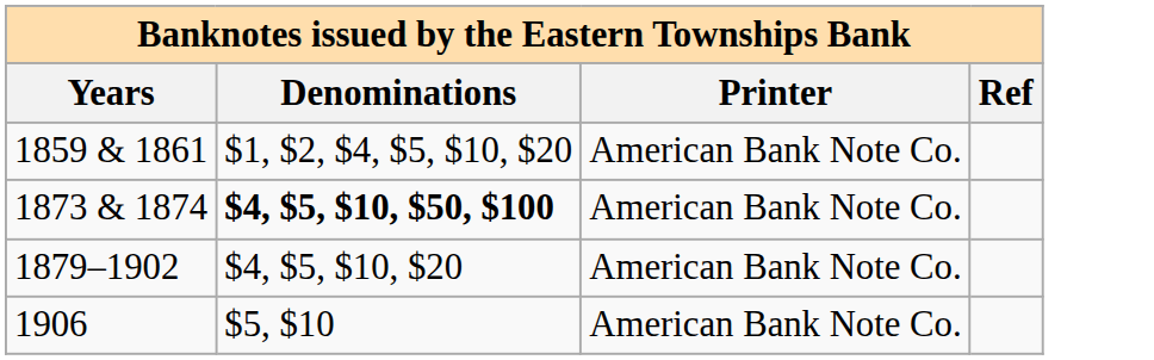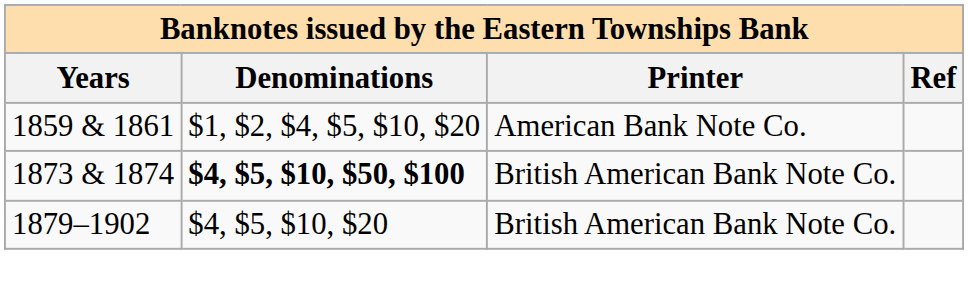 <table class="wikitable">
 <tr>
 <th colspan="4" style="background:#ffdead;">Banknotes issued by the Eastern Townships Bank</th>
 </tr>
 <tr>
 <th>Years</th>
 <th>Denominations</th>
 <th>Printer</th>
 <th>Ref</th>
 </tr>
 <tr>
 <td>1859 & 1861</td>
 <td>$1, $2, $4, $5, $10, $20</td>
 <td>American Bank Note Co.</td>
 <td></td>
 </tr>
 <tr>
 <td>1873 & 1874</td>
 <td><strong>$4, $5, $10, $50, $100</strong></td>
-<td>American Bank Note Co.</td>
+<td>British American Bank Note Co.</td>
 <td></td>
 </tr>
 <tr>
 <td>1879–1902</td>
 <td>$4, $5, $10, $20</td>
-<td>American Bank Note Co.</td>
-<td></td>
-</tr>
-<tr>
-<td>1906</td>
-<td>$5, $10</td>
-<td>American Bank Note Co.</td>
+<td>British American Bank Note Co.</td>
 <td></td>
 </tr>
 </table>
